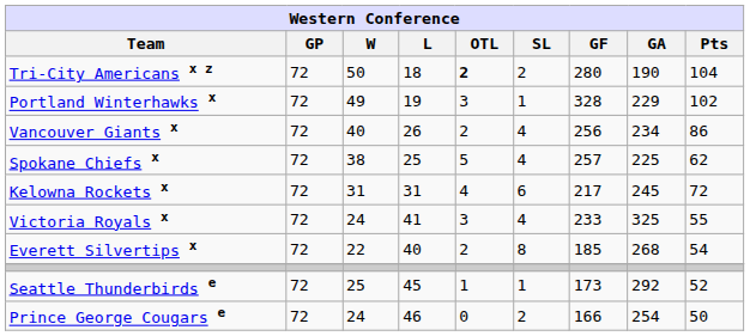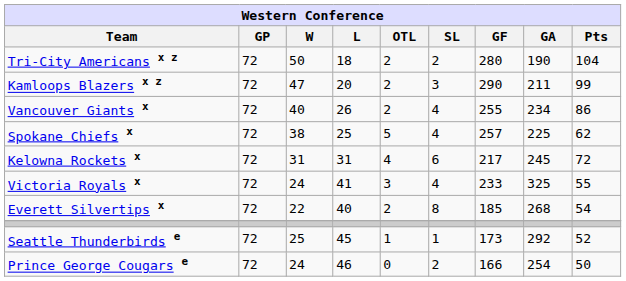 <table class="wikitable">
 <tr>
 <th colspan="9" style="background-color: #DDDDFF;"><strong>Western Conference</strong></th>
 </tr>
 <tr>
 <th width=250>Team</th>
 <th width=45>GP</th>
 <th width=45>W</th>
 <th width=45>L</th>
 <th width=45>OTL</th>
 <th width=45>SL</th>
 <th width=45>GF</th>
 <th width=45>GA</th>
 <th width=45>Pts</th>
 </tr>
 <tr>
 <td><a href='#'>Tri-City Americans</a> <sup><strong>x z</strong></sup></td>
 <td>72</td>
 <td>50</td>
 <td>18</td>
-<td><strong>2</strong></td>
+<td>2</td>
 <td>2</td>
 <td>280</td>
 <td>190</td>
 <td>104</td>
 </tr>
 <tr>
-<td><a href='#'>Portland Winterhawks</a> <sup><strong>x</strong></sup></td>
+<td><a href='#'>Kamloops Blazers</a> <sup><strong>x z</strong></sup></td>
 <td>72</td>
-<td>49</td>
-<td>19</td>
+<td>47</td>
+<td>20</td>
+<td>2</td>
 <td>3</td>
-<td>1</td>
-<td>328</td>
-<td>229</td>
-<td>102</td>
+<td>290</td>
+<td>211</td>
+<td>99</td>
 </tr>
 <tr>
 <td><a href='#'>Vancouver Giants</a> <sup><strong>x</strong></sup></td>
 <td>72</td>
 <td>40</td>
 <td>26</td>
 <td>2</td>
 <td>4</td>
-<td>256</td>
+<td>255</td>
 <td>234</td>
 <td>86</td>
 </tr>
 <tr>
 <td><a href='#'>Spokane Chiefs</a> <sup><strong>x</strong></sup></td>
 <td>72</td>
 <td>38</td>
 <td>25</td>
 <td>5</td>
 <td>4</td>
 <td>257</td>
 <td>225</td>
 <td>62</td>
 </tr>
 <tr>
 <td><a href='#'>Kelowna Rockets</a> <sup><strong>x</strong></sup></td>
 <td>72</td>
 <td>31</td>
 <td>31</td>
 <td>4</td>
 <td>6</td>
 <td>217</td>
 <td>245</td>
 <td>72</td>
 </tr>
 <tr>
 <td><a href='#'>Victoria Royals</a> <sup><strong>x</strong></sup></td>
 <td>72</td>
 <td>24</td>
 <td>41</td>
 <td>3</td>
 <td>4</td>
 <td>233</td>
 <td>325</td>
 <td>55</td>
 </tr>
 <tr>
 <td><a href='#'>Everett Silvertips</a> <sup><strong>x</strong></sup></td>
 <td>72</td>
 <td>22</td>
 <td>40</td>
 <td>2</td>
 <td>8</td>
 <td>185</td>
 <td>268</td>
 <td>54</td>
 </tr>
 <tr>
 </tr>
 <tr style="background-color:#cccccc;">
 <td></td>
 <td></td>
 <td></td>
 <td></td>
 <td></td>
 <td></td>
 <td></td>
 <td></td>
 <td></td>
 </tr>
 <tr>
 <td><a href='#'>Seattle Thunderbirds</a> <sup><strong>e</strong></sup></td>
 <td>72</td>
 <td>25</td>
 <td>45</td>
 <td>1</td>
 <td>1</td>
 <td>173</td>
 <td>292</td>
 <td>52</td>
 </tr>
 <tr>
 <td><a href='#'>Prince George Cougars</a> <sup><strong>e</strong></sup></td>
 <td>72</td>
 <td>24</td>
 <td>46</td>
 <td>0</td>
 <td>2</td>
 <td>166</td>
 <td>254</td>
 <td>50</td>
 </tr>
 </table>
